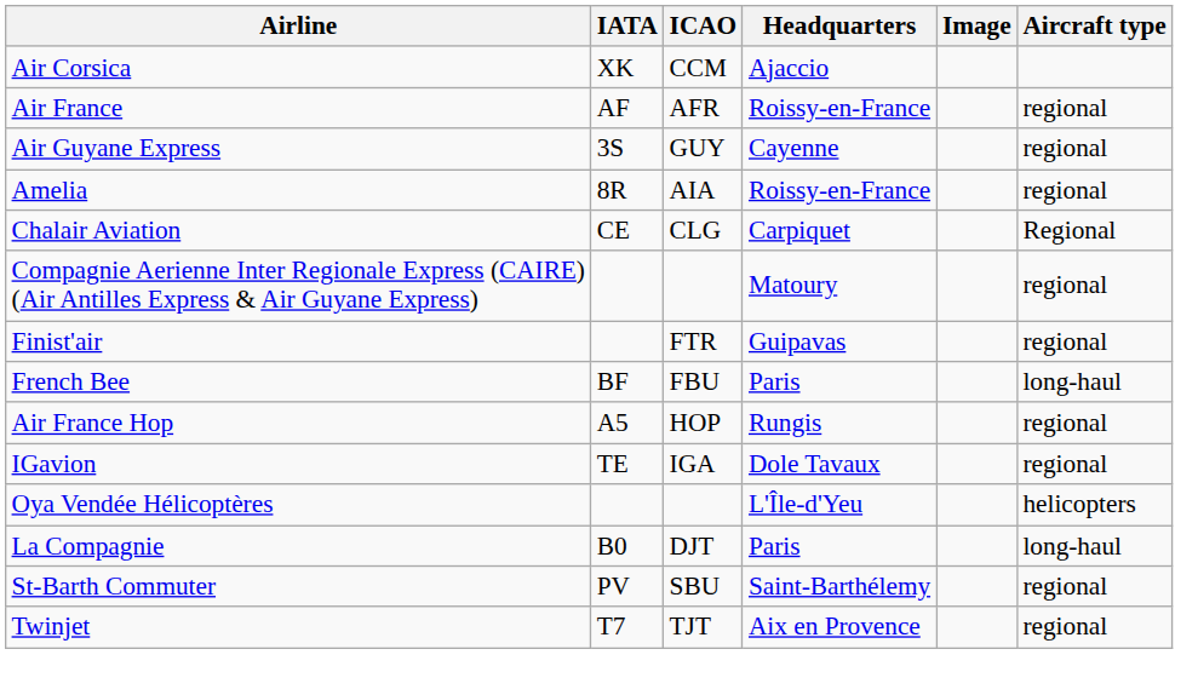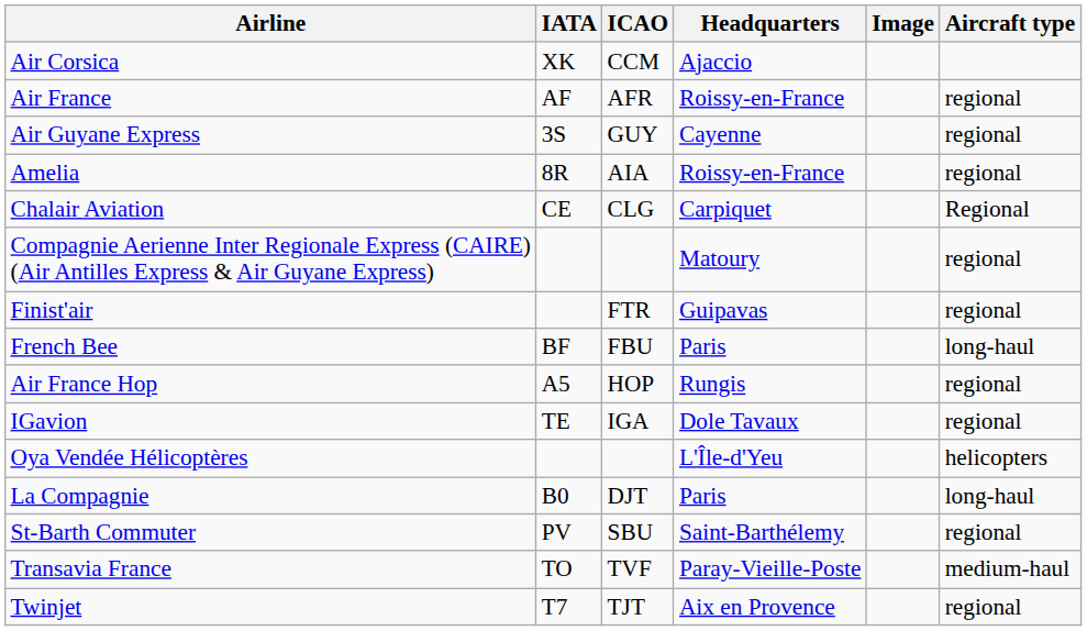 <table class="wikitable">
 <tr>
 <th>Airline</th>
 <th>IATA</th>
 <th>ICAO</th>
 <th>Headquarters</th>
 <th>Image</th>
 <th>Aircraft type</th>
 </tr>
 <tr>
 <td><a href='#'>Air Corsica</a></td>
 <td>XK</td>
 <td>CCM</td>
 <td><a href='#'>Ajaccio</a></td>
 <td></td>
 <td></td>
 </tr>
 <tr>
 <td><a href='#'>Air France</a></td>
 <td>AF</td>
 <td>AFR</td>
 <td><a href='#'>Roissy-en-France</a></td>
 <td></td>
 <td>regional</td>
 </tr>
 <tr>
 <td><a href='#'>Air Guyane Express</a></td>
 <td>3S</td>
 <td>GUY</td>
 <td><a href='#'>Cayenne</a></td>
 <td></td>
 <td>regional</td>
 </tr>
 <tr>
 <td><a href='#'>Amelia</a></td>
 <td>8R</td>
 <td>AIA</td>
 <td><a href='#'>Roissy-en-France</a></td>
 <td></td>
 <td>regional</td>
 </tr>
 <tr>
 <td><a href='#'>Chalair Aviation</a></td>
 <td>CE</td>
 <td>CLG</td>
 <td><a href='#'>Carpiquet</a></td>
 <td></td>
 <td>Regional</td>
 </tr>
 <tr>
 <td><a href='#'>Compagnie Aerienne Inter Regionale Express</a> (<a href='#'>CAIRE</a>)<br>(<a href='#'>Air Antilles Express</a> & <a href='#'>Air Guyane Express</a>)</td>
 <td></td>
 <td></td>
 <td><a href='#'>Matoury</a></td>
 <td></td>
 <td>regional</td>
 </tr>
 <tr>
 <td><a href='#'>Finist'air</a></td>
 <td></td>
 <td>FTR</td>
 <td><a href='#'>Guipavas</a></td>
 <td></td>
 <td>regional</td>
 </tr>
 <tr>
 <td><a href='#'>French Bee</a></td>
 <td>BF</td>
 <td>FBU</td>
 <td><a href='#'>Paris</a></td>
 <td></td>
 <td>long-haul</td>
 </tr>
 <tr>
 <td><a href='#'>Air France Hop</a></td>
 <td>A5</td>
 <td>HOP</td>
 <td><a href='#'>Rungis</a></td>
 <td></td>
 <td>regional</td>
 </tr>
 <tr>
 <td><a href='#'>IGavion</a></td>
 <td>TE</td>
 <td>IGA</td>
 <td><a href='#'>Dole Tavaux </a></td>
 <td></td>
 <td>regional</td>
 </tr>
 <tr>
 <td><a href='#'>Oya Vendée Hélicoptères</a></td>
 <td></td>
 <td></td>
 <td><a href='#'>L'Île-d'Yeu</a></td>
 <td></td>
 <td>helicopters</td>
 </tr>
 <tr>
 <td><a href='#'>La Compagnie</a></td>
 <td>B0</td>
 <td>DJT</td>
 <td><a href='#'>Paris</a></td>
 <td></td>
 <td>long-haul</td>
 </tr>
 <tr>
 <td><a href='#'>St-Barth Commuter</a></td>
 <td>PV</td>
 <td>SBU</td>
 <td><a href='#'>Saint-Barthélemy</a></td>
 <td></td>
 <td>regional</td>
 </tr>
 <tr>
+<td><a href='#'>Transavia France</a></td>
+<td>TO</td>
+<td>TVF</td>
+<td><a href='#'>Paray-Vieille-Poste</a></td>
+<td></td>
+<td>medium-haul</td>
+</tr>
+<tr>
 <td><a href='#'>Twinjet</a></td>
 <td>T7</td>
 <td>TJT</td>
 <td><a href='#'>Aix en Provence</a></td>
 <td></td>
 <td>regional</td>
 </tr>
 </table>
